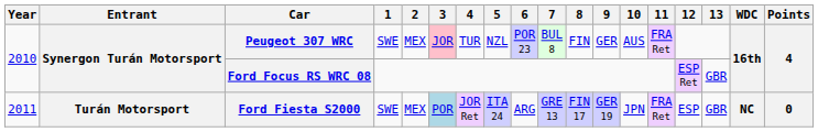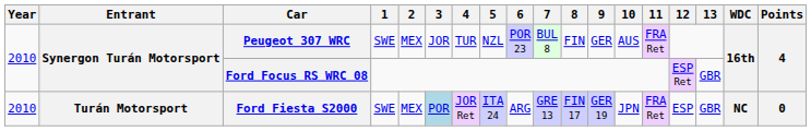 <table class="wikitable" style="text-align:center; font-size:85%">
 <tr>
 <th>Year</th>
 <th>Entrant</th>
 <th>Car</th>
 <th>1</th>
 <th>2</th>
 <th>3</th>
 <th>4</th>
 <th>5</th>
 <th>6</th>
 <th>7</th>
 <th>8</th>
 <th>9</th>
 <th>10</th>
 <th>11</th>
 <th>12</th>
 <th>13</th>
 <th>WDC</th>
 <th>Points</th>
 </tr>
 <tr>
 <td rowspan=2><a href='#'>2010</a></td>
 <th rowspan=2 nowrap>Synergon Turán Motorsport</th>
 <th nowrap><a href='#'>Peugeot 307 WRC</a></th>
 <td><a href='#'>SWE</a></td>
 <td><a href='#'>MEX</a></td>
-<td style="background: pink;"><a href='#'>JOR</a></td>
+<td><a href='#'>JOR</a></td>
 <td><a href='#'>TUR</a></td>
 <td><a href='#'>NZL</a></td>
 <td style="background:#CFCFFF;"><a href='#'>POR</a><br><small>23</small></td>
 <td style="background:#DFFFDF;"><a href='#'>BUL</a><br><small>8</small></td>
 <td><a href='#'>FIN</a></td>
 <td><a href='#'>GER</a></td>
 <td><a href='#'>AUS</a></td>
 <td style="background:#EFCFFF;"><a href='#'>FRA</a><br><small>Ret</small></td>
 <td colspan=2></td>
 <th rowspan=2>16th</th>
 <th rowspan=2>4</th>
 </tr>
 <tr>
 <th nowrap><a href='#'>Ford Focus RS WRC 08</a></th>
 <td colspan=11></td>
 <td style="background:#EFCFFF;"><a href='#'>ESP</a><br><small>Ret</small></td>
 <td><a href='#'>GBR</a></td>
 </tr>
 <tr>
-<td><a href='#'>2011</a></td>
+<td><a href='#'>2010</a></td>
 <th nowrap>Turán Motorsport</th>
 <th nowrap><a href='#'>Ford Fiesta S2000</a></th>
 <td><a href='#'>SWE</a></td>
 <td><a href='#'>MEX</a></td>
 <td style="background: lightblue;"><a href='#'>POR</a></td>
 <td style="background:#EFCFFF;"><a href='#'>JOR</a><br><small>Ret</small></td>
 <td style="background:#CFCFFF;"><a href='#'>ITA</a><br><small>24</small></td>
 <td><a href='#'>ARG</a></td>
 <td style="background:#CFCFFF;"><a href='#'>GRE</a><br><small>13</small></td>
 <td style="background:#CFCFFF;"><a href='#'>FIN</a><br><small>17</small></td>
 <td style="background:#CFCFFF;"><a href='#'>GER</a><br><small>19</small></td>
 <td><a href='#'>JPN</a></td>
 <td style="background:#EFCFFF;"><a href='#'>FRA</a><br><small>Ret</small></td>
 <td><a href='#'>ESP</a></td>
 <td><a href='#'>GBR</a></td>
 <th>NC</th>
 <th>0</th>
 </tr>
 </table>
